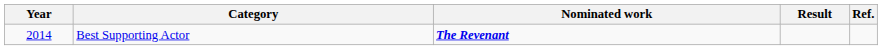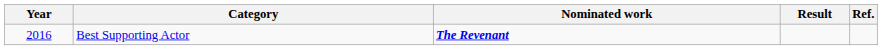 <table class=wikitable>
 <tr>
 <th scope="col" style="width:5em;">Year</th>
 <th scope="col" style="width:28em;">Category</th>
 <th scope="col" style="width:27em;">Nominated work</th>
 <th scope="col" style="width:5em;">Result</th>
 <th>Ref.</th>
 </tr>
 <tr>
-<td style="text-align:center;"><a href='#'>2014</a></td>
+<td style="text-align:center;"><a href='#'>2016</a></td>
 <td><a href='#'>Best Supporting Actor</a></td>
 <td><strong><em><a href='#'>The Revenant</a></em></strong></td>
 <td></td>
 <td style="text-align:center;"></td>
 </tr>
 </table>
